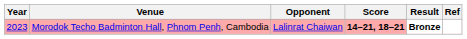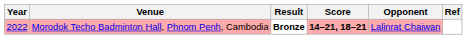 <table class="sortable wikitable" style="font-size: 90%;">
 <tr>
 <th>Year</th>
 <th>Venue</th>
+<th>Result</th>
+<th>Score</th>
 <th>Opponent</th>
-<th>Score</th>
-<th>Result</th>
 <th>Ref</th>
 </tr>
 <tr style="background:#FFAAAA">
-<td align="center"><a href='#'>2023</a></td>
+<td align="center"><a href='#'>2022</a></td>
 <td align="left"><a href='#'>Morodok Techo Badminton Hall</a>, <a href='#'>Phnom Penh</a>, Cambodia</td>
+<td style="text-align:left; background:white"> <strong>Bronze</strong></td>
+<td align="left"><strong>14–21, 18–21</strong></td>
 <td align="left"> <a href='#'>Lalinrat Chaiwan</a></td>
-<td align="left"><strong>14–21, 18–21</strong></td>
-<td style="text-align:left; background:white"> <strong>Bronze</strong></td>
 <td style="text-align:center; background:white"></td>
 </tr>
 </table>
